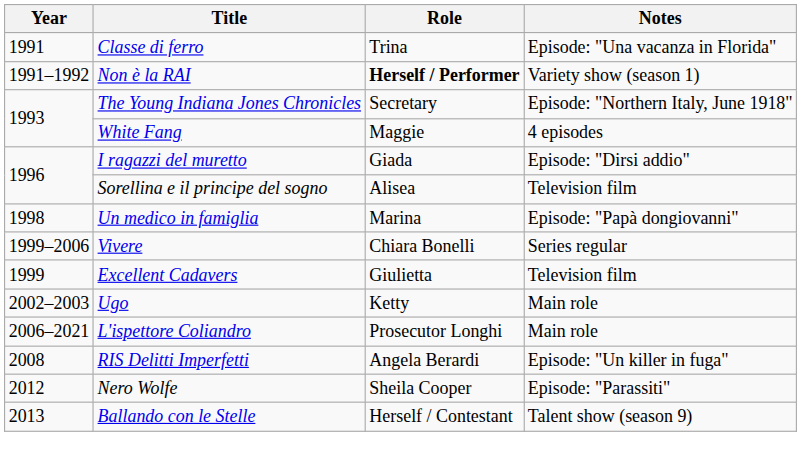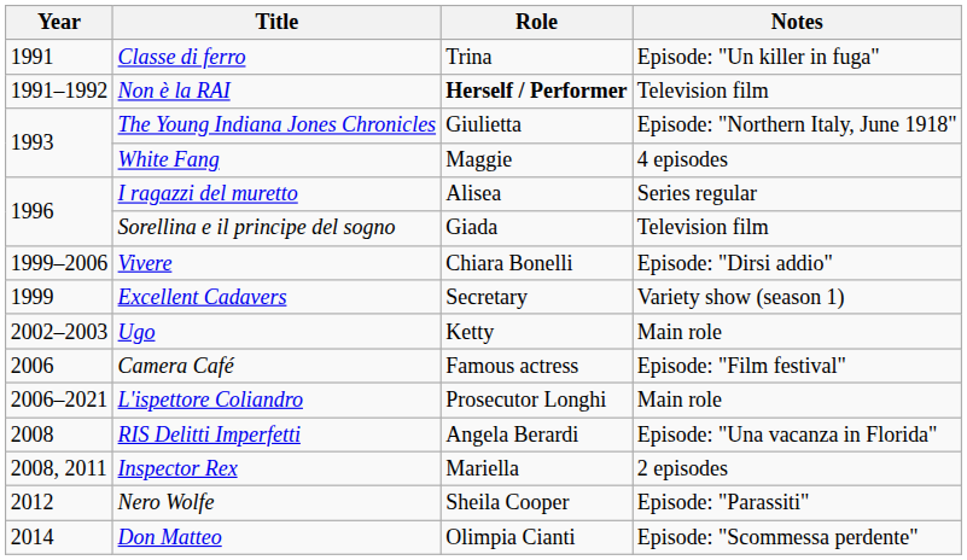 <table class="wikitable">
 <tr>
 <th>Year</th>
 <th>Title</th>
 <th>Role</th>
 <th>Notes</th>
 </tr>
 <tr>
 <td>1991</td>
 <td><em><a href='#'>Classe di ferro</a></em></td>
 <td>Trina</td>
-<td>Episode: "Una vacanza in Florida"</td>
+<td>Episode: "Un killer in fuga"</td>
 </tr>
 <tr>
 <td>1991–1992</td>
 <td><em><a href='#'>Non è la RAI</a></em></td>
 <td><strong>Herself / Performer</strong></td>
-<td>Variety show (season 1)</td>
+<td>Television film</td>
 </tr>
 <tr>
 <td rowspan="2">1993</td>
 <td><em><a href='#'>The Young Indiana Jones Chronicles</a></em></td>
-<td>Secretary</td>
+<td>Giulietta</td>
 <td>Episode: "Northern Italy, June 1918"</td>
 </tr>
 <tr>
 <td><em><a href='#'>White Fang</a></em></td>
 <td>Maggie</td>
 <td>4 episodes</td>
 </tr>
 <tr>
 <td rowspan="2">1996</td>
 <td><em><a href='#'>I ragazzi del muretto</a></em></td>
-<td>Giada</td>
-<td>Episode: "Dirsi addio"</td>
+<td>Alisea</td>
+<td>Series regular</td>
 </tr>
 <tr>
 <td><em>Sorellina e il principe del sogno</em></td>
-<td>Alisea</td>
+<td>Giada</td>
 <td>Television film</td>
-</tr>
-<tr>
-<td>1998</td>
-<td><em><a href='#'>Un medico in famiglia</a></em></td>
-<td>Marina</td>
-<td>Episode: "Papà dongiovanni"</td>
 </tr>
 <tr>
 <td>1999–2006</td>
 <td><em><a href='#'>Vivere</a></em></td>
 <td>Chiara Bonelli</td>
-<td>Series regular</td>
+<td>Episode: "Dirsi addio"</td>
 </tr>
 <tr>
 <td>1999</td>
 <td><em><a href='#'>Excellent Cadavers</a></em></td>
-<td>Giulietta</td>
-<td>Television film</td>
+<td>Secretary</td>
+<td>Variety show (season 1)</td>
 </tr>
 <tr>
 <td>2002–2003</td>
 <td><em><a href='#'>Ugo</a></em></td>
 <td>Ketty</td>
 <td>Main role</td>
+</tr>
+<tr>
+<td>2006</td>
+<td><em>Camera Café</em></td>
+<td>Famous actress</td>
+<td>Episode: "Film festival"</td>
 </tr>
 <tr>
 <td>2006–2021</td>
 <td><em><a href='#'>L'ispettore Coliandro</a></em></td>
 <td>Prosecutor Longhi</td>
 <td>Main role</td>
 </tr>
 <tr>
 <td>2008</td>
 <td><em><a href='#'>RIS Delitti Imperfetti</a></em></td>
 <td>Angela Berardi</td>
-<td>Episode: "Un killer in fuga"</td>
+<td>Episode: "Una vacanza in Florida"</td>
+</tr>
+<tr>
+<td>2008, 2011</td>
+<td><em><a href='#'>Inspector Rex</a></em></td>
+<td>Mariella</td>
+<td>2 episodes</td>
 </tr>
 <tr>
 <td>2012</td>
 <td><em>Nero Wolfe</em></td>
 <td>Sheila Cooper</td>
 <td>Episode: "Parassiti"</td>
 </tr>
 <tr>
-<td>2013</td>
-<td><em><a href='#'>Ballando con le Stelle</a></em></td>
-<td>Herself / Contestant</td>
-<td>Talent show (season 9)</td>
+<td>2014</td>
+<td><em><a href='#'>Don Matteo</a></em></td>
+<td>Olimpia Cianti</td>
+<td>Episode: "Scommessa perdente"</td>
 </tr>
 </table>
